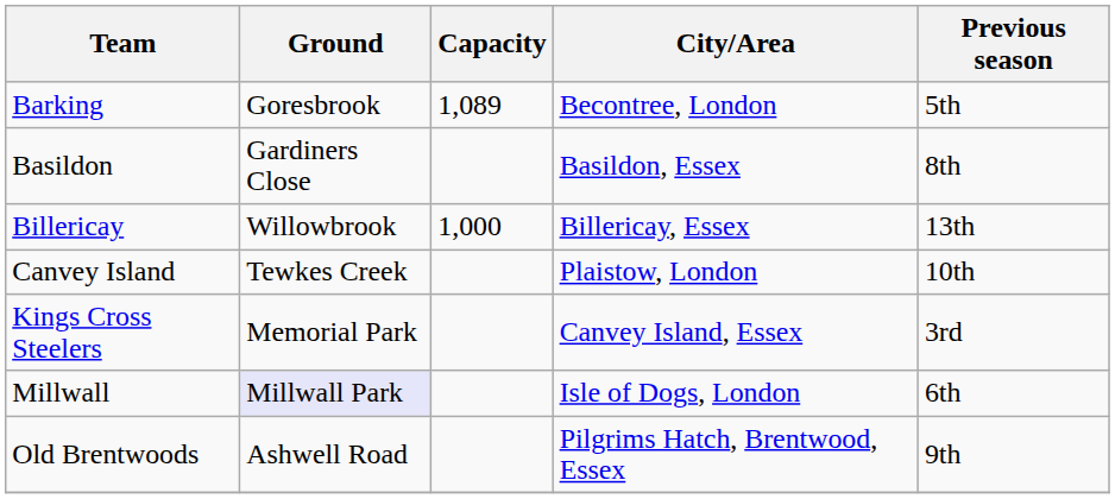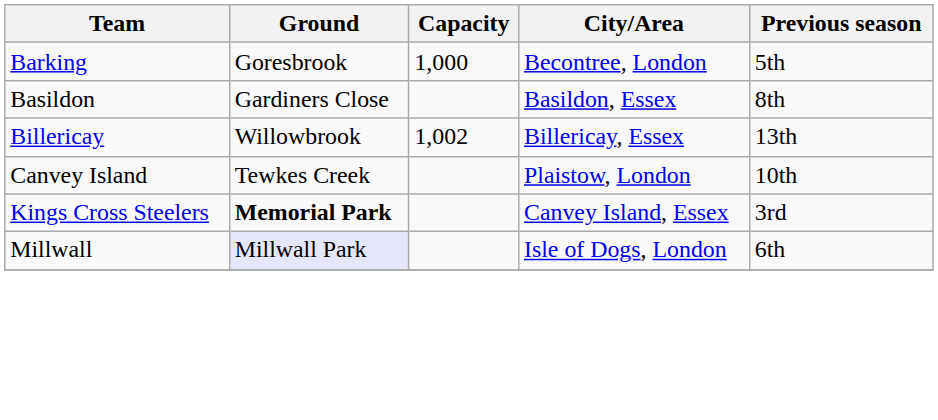 <table class="wikitable sortable" width=100%>
 <tr>
 <th>Team</th>
 <th>Ground</th>
 <th>Capacity</th>
 <th>City/Area</th>
 <th>Previous season</th>
 </tr>
 <tr>
 <td><a href='#'>Barking</a></td>
 <td>Goresbrook</td>
-<td>1,089</td>
+<td>1,000</td>
 <td><a href='#'>Becontree</a>, <a href='#'>London</a></td>
 <td>5th</td>
 </tr>
 <tr>
 <td>Basildon</td>
 <td>Gardiners Close</td>
 <td></td>
 <td><a href='#'>Basildon</a>, <a href='#'>Essex</a></td>
 <td>8th</td>
 </tr>
 <tr>
 <td><a href='#'>Billericay</a></td>
 <td>Willowbrook</td>
-<td>1,000</td>
+<td>1,002</td>
 <td><a href='#'>Billericay</a>, <a href='#'>Essex</a></td>
 <td>13th</td>
 </tr>
 <tr>
 <td>Canvey Island</td>
 <td>Tewkes Creek</td>
 <td></td>
 <td><a href='#'>Plaistow</a>, <a href='#'>London</a></td>
 <td>10th</td>
 </tr>
 <tr>
 <td><a href='#'>Kings Cross Steelers</a></td>
-<td>Memorial Park</td>
+<td><strong>Memorial Park</strong></td>
 <td></td>
 <td><a href='#'>Canvey Island</a>, <a href='#'>Essex</a></td>
 <td>3rd</td>
 </tr>
 <tr>
 <td>Millwall</td>
 <td style="background: lavender;">Millwall Park</td>
 <td></td>
 <td><a href='#'>Isle of Dogs</a>, <a href='#'>London</a></td>
 <td>6th</td>
 </tr>
 <tr>
-<td>Old Brentwoods</td>
-<td>Ashwell Road</td>
-<td></td>
-<td><a href='#'>Pilgrims Hatch</a>, <a href='#'>Brentwood</a>, <a href='#'>Essex</a></td>
-<td>9th</td>
-</tr>
-<tr>
 </tr>
 </table>
